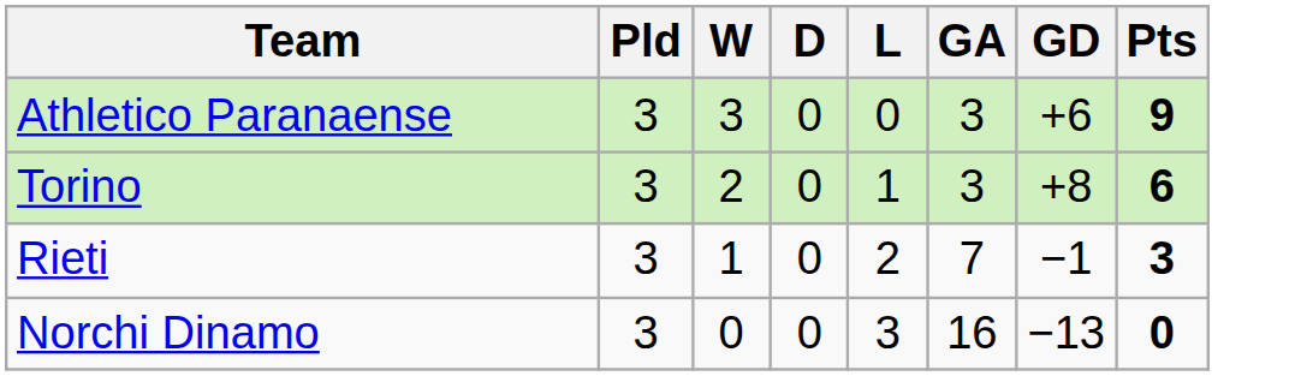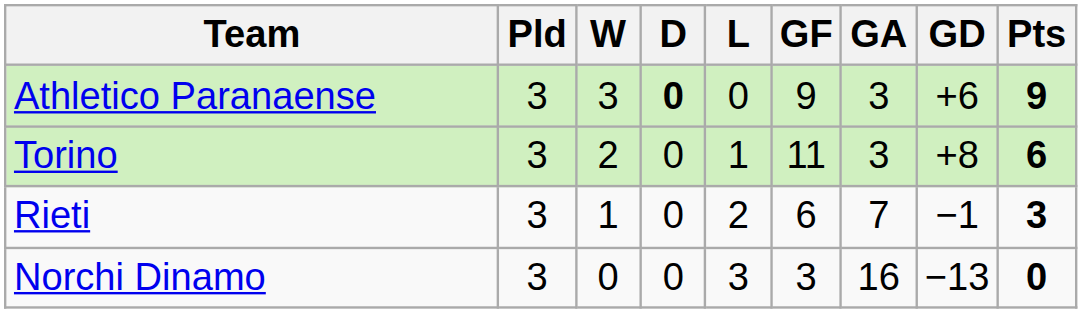 <table class=wikitable style="text-align:center">
 <tr>
 <th width=200>Team</th>
 <th width=20>Pld</th>
 <th width=20>W</th>
 <th width=20>D</th>
 <th width=20>L</th>
+<th width=20>GF</th>
 <th width=20>GA</th>
 <th width=20>GD</th>
 <th width=20>Pts</th>
 </tr>
 <tr bgcolor=d0f0c0>
 <td style="text-align:left"> <a href='#'>Athletico Paranaense</a></td>
 <td>3</td>
 <td>3</td>
+<td><strong>0</strong></td>
 <td>0</td>
-<td>0</td>
+<td>9</td>
 <td>3</td>
 <td>+6</td>
 <td><strong>9</strong></td>
 </tr>
 <tr bgcolor=d0f0c0>
 <td style="text-align:left"> <a href='#'>Torino</a></td>
 <td>3</td>
 <td>2</td>
 <td>0</td>
 <td>1</td>
+<td>11</td>
 <td>3</td>
 <td>+8</td>
 <td><strong>6</strong></td>
 </tr>
 <tr>
 <td style="text-align:left"> <a href='#'>Rieti</a></td>
 <td>3</td>
 <td>1</td>
 <td>0</td>
 <td>2</td>
+<td>6</td>
 <td>7</td>
 <td>−1</td>
 <td><strong>3</strong></td>
 </tr>
 <tr>
 <td style="text-align:left"> <a href='#'>Norchi Dinamo</a></td>
 <td>3</td>
 <td>0</td>
 <td>0</td>
 <td>3</td>
+<td>3</td>
 <td>16</td>
 <td>−13</td>
 <td><strong>0</strong></td>
 </tr>
 </table>
